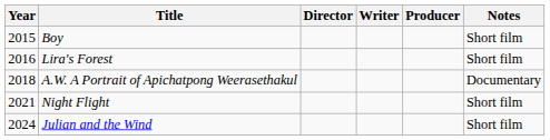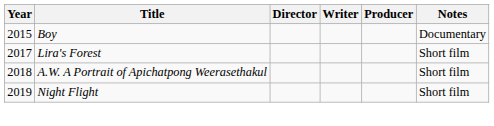 <table class="wikitable">
 <tr>
 <th>Year</th>
 <th>Title</th>
 <th>Director</th>
 <th>Writer</th>
 <th>Producer</th>
 <th>Notes</th>
 </tr>
 <tr>
 <td>2015</td>
 <td><em>Boy</em></td>
 <td></td>
 <td></td>
 <td></td>
-<td>Short film</td>
+<td>Documentary</td>
 </tr>
 <tr>
-<td>2016</td>
+<td>2017</td>
 <td><em>Lira's Forest</em></td>
 <td></td>
 <td></td>
 <td></td>
 <td>Short film</td>
 </tr>
 <tr>
 <td>2018</td>
 <td><em>A.W. A Portrait of Apichatpong Weerasethakul</em></td>
 <td></td>
 <td></td>
 <td></td>
-<td>Documentary</td>
+<td>Short film</td>
 </tr>
 <tr>
-<td>2021</td>
+<td>2019</td>
 <td><em>Night Flight</em></td>
 <td></td>
 <td></td>
 <td></td>
 <td>Short film</td>
 </tr>
-<tr>
-<td>2024</td>
-<td><em><a href='#'>Julian and the Wind</a></em></td>
-<td></td>
-<td></td>
-<td></td>
-<td>Short film</td>
-</tr>
 </table>
